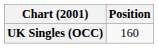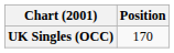 <table class="wikitable plainrowheaders" style="text-align:center">
 <tr>
 <th>Chart (2001)</th>
 <th>Position</th>
 </tr>
 <tr>
 <th scope="row">UK Singles (OCC)</th>
-<td>160</td>
+<td>170</td>
 </tr>
 </table>
